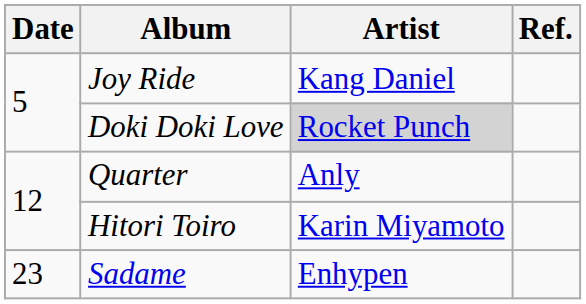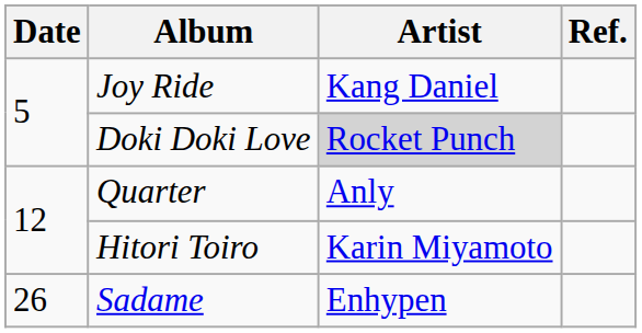 <table class="wikitable">
 <tr>
 <th>Date</th>
 <th>Album</th>
 <th>Artist</th>
 <th>Ref.</th>
 </tr>
 <tr>
 <td rowspan="2">5</td>
 <td><em>Joy Ride</em></td>
 <td><a href='#'>Kang Daniel</a></td>
 <td></td>
 </tr>
 <tr>
 <td><em>Doki Doki Love</em></td>
 <td style="background: lightgrey;"><a href='#'>Rocket Punch</a></td>
 <td></td>
 </tr>
 <tr>
 <td rowspan="2">12</td>
 <td><em>Quarter</em></td>
 <td><a href='#'>Anly</a></td>
 <td></td>
 </tr>
 <tr>
 <td><em>Hitori Toiro</em></td>
 <td><a href='#'>Karin Miyamoto</a></td>
 <td></td>
 </tr>
 <tr>
-<td>23</td>
+<td>26</td>
 <td><em><a href='#'>Sadame</a></em></td>
 <td><a href='#'>Enhypen</a></td>
 <td></td>
 </tr>
 </table>
